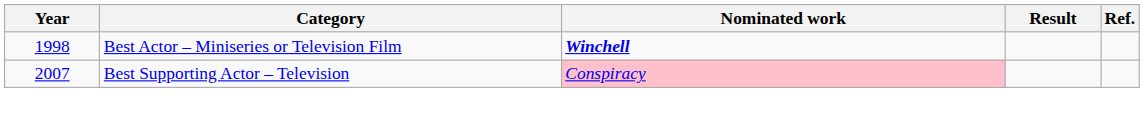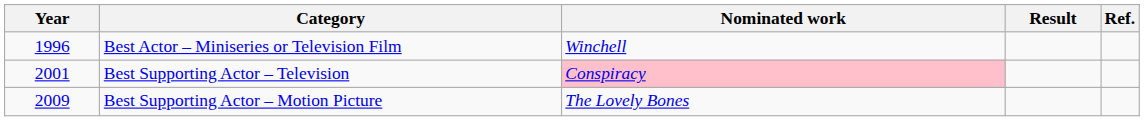 <table class=wikitable>
 <tr>
 <th scope="col" style="width:5em;">Year</th>
 <th scope="col" style="width:26em;">Category</th>
 <th scope="col" style="width:25em;">Nominated work</th>
 <th scope="col" style="width:5em;">Result</th>
 <th>Ref.</th>
 </tr>
 <tr>
-<td style="text-align:center;"><a href='#'>1998</a></td>
+<td style="text-align:center;"><a href='#'>1996</a></td>
 <td><a href='#'>Best Actor – Miniseries or Television Film</a></td>
-<td><strong><em><a href='#'>Winchell</a></em></strong></td>
+<td><em><a href='#'>Winchell</a></em></td>
 <td></td>
 <td></td>
 </tr>
 <tr>
-<td style="text-align:center;"><a href='#'>2007</a></td>
+<td style="text-align:center;"><a href='#'>2001</a></td>
 <td><a href='#'>Best Supporting Actor – Television</a></td>
 <td style="background: pink;"><em><a href='#'>Conspiracy</a></em></td>
 <td></td>
 <td></td>
 </tr>
+<tr>
+<td style="text-align:center;"><a href='#'>2009</a></td>
+<td><a href='#'>Best Supporting Actor – Motion Picture</a></td>
+<td><em><a href='#'>The Lovely Bones</a></em></td>
+<td></td>
+<td></td>
+</tr>
 </table>
